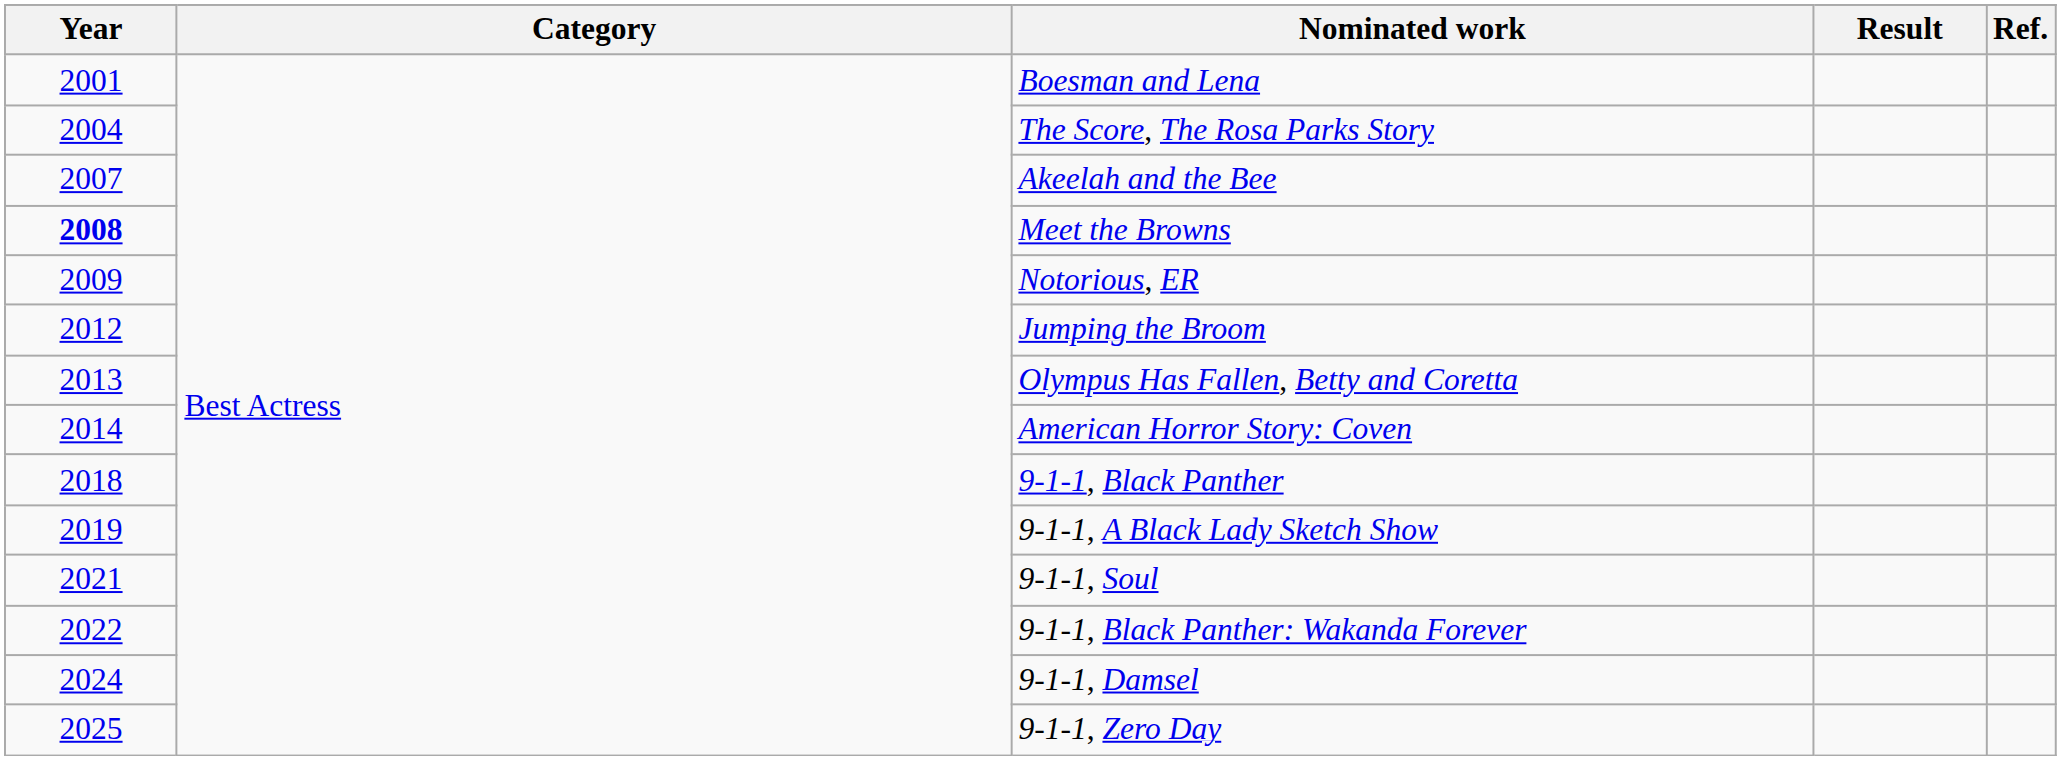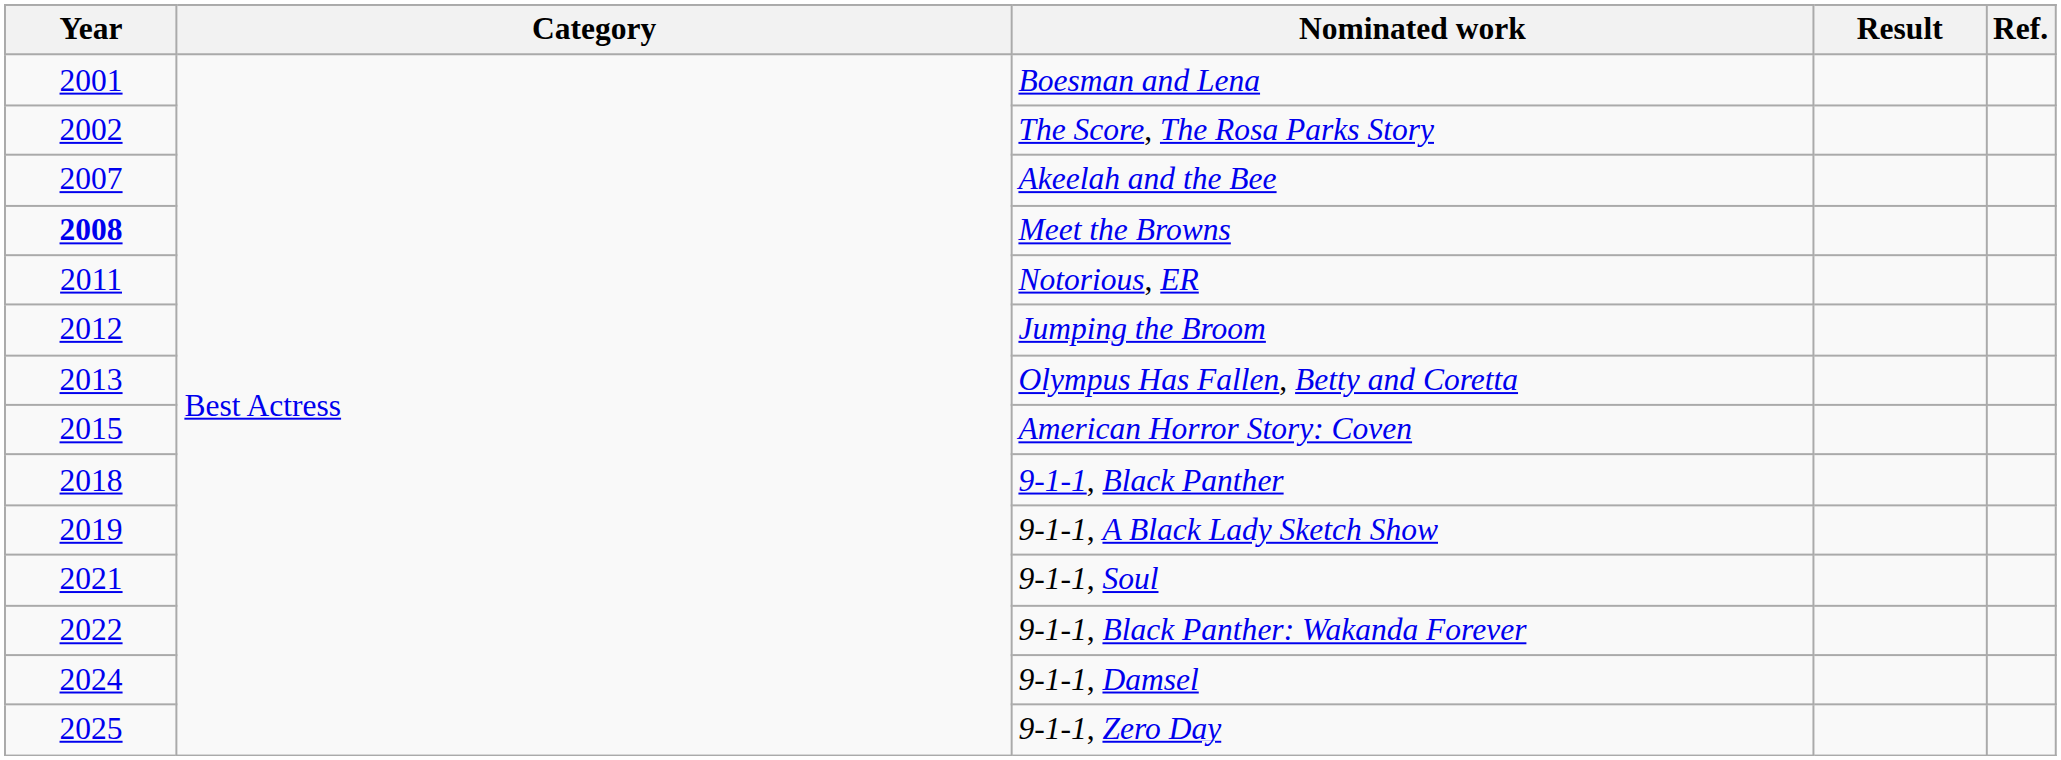 <table class=wikitable>
 <tr>
 <th scope="col" style="width:5em;">Year</th>
 <th scope="col" style="width:26em;">Category</th>
 <th scope="col" style="width:25em;">Nominated work</th>
 <th scope="col" style="width:5em;">Result</th>
 <th>Ref.</th>
 </tr>
 <tr>
 <td style="text-align:center;"><a href='#'>2001</a></td>
 <td rowspan=14><a href='#'>Best Actress</a></td>
 <td><em><a href='#'>Boesman and Lena</a></em></td>
 <td></td>
 <td></td>
 </tr>
 <tr>
-<td style="text-align:center;"><a href='#'>2004</a></td>
+<td style="text-align:center;"><a href='#'>2002</a></td>
 <td><em><a href='#'>The Score</a></em>, <em><a href='#'>The Rosa Parks Story</a></em></td>
 <td></td>
 <td></td>
 </tr>
 <tr>
 <td style="text-align:center;"><a href='#'>2007</a></td>
 <td><em><a href='#'>Akeelah and the Bee</a></em></td>
 <td></td>
 <td></td>
 </tr>
 <tr>
 <td style="text-align:center;"><strong><a href='#'>2008</a></strong></td>
 <td><em><a href='#'>Meet the Browns</a></em></td>
 <td></td>
 <td></td>
 </tr>
 <tr>
-<td style="text-align:center;"><a href='#'>2009</a></td>
+<td style="text-align:center;"><a href='#'>2011</a></td>
 <td><em><a href='#'>Notorious</a></em>, <em><a href='#'>ER</a></em></td>
 <td></td>
 <td></td>
 </tr>
 <tr>
 <td style="text-align:center;"><a href='#'>2012</a></td>
 <td><em><a href='#'>Jumping the Broom</a></em></td>
 <td></td>
 <td></td>
 </tr>
 <tr>
 <td style="text-align:center;"><a href='#'>2013</a></td>
 <td><em><a href='#'>Olympus Has Fallen</a></em>, <em><a href='#'>Betty and Coretta</a></em></td>
 <td></td>
 <td></td>
 </tr>
 <tr>
-<td style="text-align:center;"><a href='#'>2014</a></td>
+<td style="text-align:center;"><a href='#'>2015</a></td>
 <td><em><a href='#'>American Horror Story: Coven</a></em></td>
 <td></td>
 <td></td>
 </tr>
 <tr>
 <td style="text-align:center;"><a href='#'>2018</a></td>
 <td><em><a href='#'>9-1-1</a></em>, <em><a href='#'>Black Panther</a></em></td>
 <td></td>
 <td></td>
 </tr>
 <tr>
 <td style="text-align:center;"><a href='#'>2019</a></td>
 <td><em>9-1-1</em>, <em><a href='#'>A Black Lady Sketch Show</a></em></td>
 <td></td>
 <td></td>
 </tr>
 <tr>
 <td style="text-align:center;"><a href='#'>2021</a></td>
 <td><em>9-1-1</em>, <em><a href='#'>Soul</a></em></td>
 <td></td>
 <td></td>
 </tr>
 <tr>
 <td style="text-align:center;"><a href='#'>2022</a></td>
 <td><em>9-1-1</em>, <em><a href='#'>Black Panther: Wakanda Forever</a></em></td>
 <td></td>
 <td></td>
 </tr>
 <tr>
 <td style="text-align:center;"><a href='#'>2024</a></td>
 <td><em>9-1-1</em>, <em><a href='#'>Damsel</a></em></td>
 <td></td>
 <td></td>
 </tr>
 <tr>
 <td style="text-align:center;"><a href='#'>2025</a></td>
 <td><em>9-1-1</em>, <em><a href='#'>Zero Day</a></em></td>
 <td></td>
 <td></td>
 </tr>
 </table>
